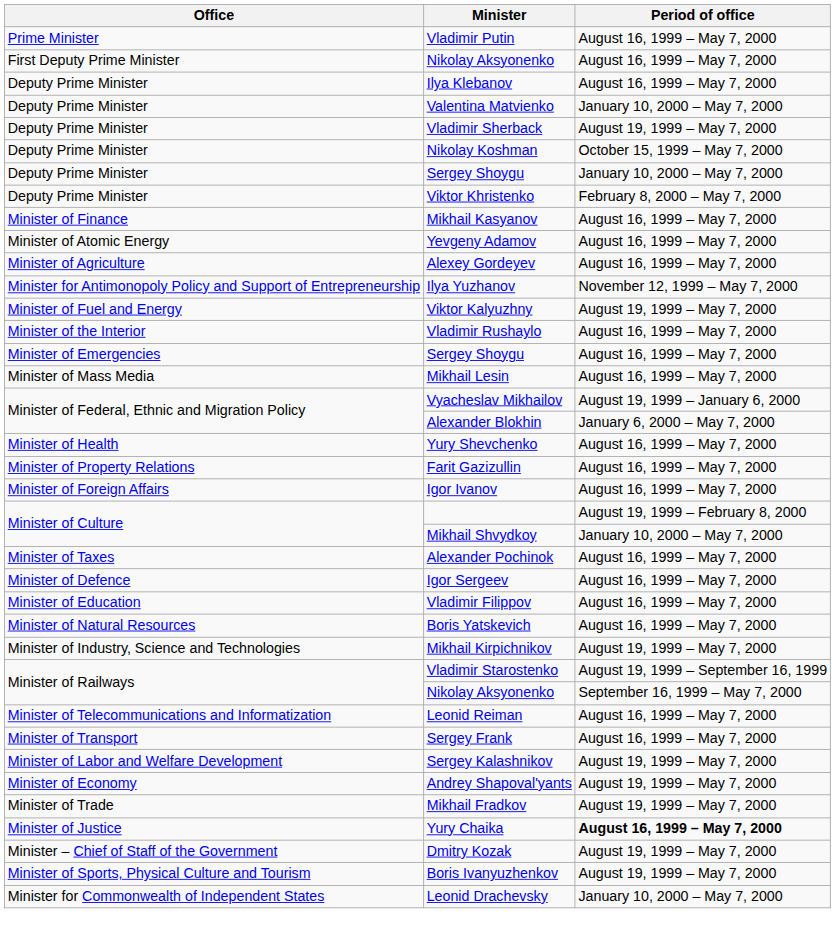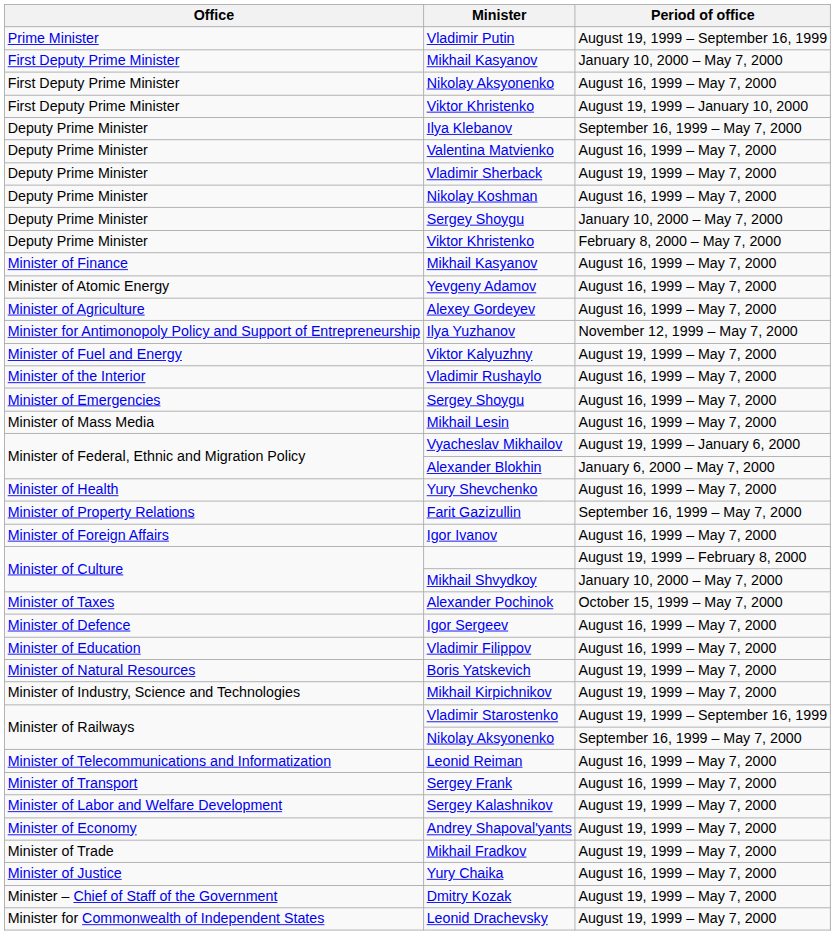 <table class=wikitable>
 <tr>
 <th>Office</th>
 <th>Minister</th>
 <th>Period of office</th>
 </tr>
 <tr>
 <td><a href='#'>Prime Minister</a></td>
 <td><a href='#'>Vladimir Putin</a></td>
-<td>August 16, 1999 – May 7, 2000</td>
+<td>August 19, 1999 – September 16, 1999</td>
+</tr>
+<tr>
+<td><a href='#'>First Deputy Prime Minister</a></td>
+<td><a href='#'>Mikhail Kasyanov</a></td>
+<td>January 10, 2000 – May 7, 2000</td>
 </tr>
 <tr>
 <td>First Deputy Prime Minister</td>
 <td><a href='#'>Nikolay Aksyonenko</a></td>
 <td>August 16, 1999 – May 7, 2000</td>
 </tr>
 <tr>
+<td>First Deputy Prime Minister</td>
+<td><a href='#'>Viktor Khristenko</a></td>
+<td>August 19, 1999 – January 10, 2000</td>
+</tr>
+<tr>
 <td>Deputy Prime Minister</td>
 <td><a href='#'>Ilya Klebanov</a></td>
-<td>August 16, 1999 – May 7, 2000</td>
+<td>September 16, 1999 – May 7, 2000</td>
 </tr>
 <tr>
 <td>Deputy Prime Minister</td>
 <td><a href='#'>Valentina Matvienko</a></td>
-<td>January 10, 2000 – May 7, 2000</td>
+<td>August 16, 1999 – May 7, 2000</td>
 </tr>
 <tr>
 <td>Deputy Prime Minister</td>
 <td><a href='#'>Vladimir Sherback</a></td>
 <td>August 19, 1999 – May 7, 2000</td>
 </tr>
 <tr>
 <td>Deputy Prime Minister</td>
 <td><a href='#'>Nikolay Koshman</a></td>
-<td>October 15, 1999 – May 7, 2000</td>
+<td>August 16, 1999 – May 7, 2000</td>
 </tr>
 <tr>
 <td>Deputy Prime Minister</td>
 <td><a href='#'>Sergey Shoygu</a></td>
 <td>January 10, 2000 – May 7, 2000</td>
 </tr>
 <tr>
 <td>Deputy Prime Minister</td>
 <td><a href='#'>Viktor Khristenko</a></td>
 <td>February 8, 2000 – May 7, 2000</td>
 </tr>
 <tr>
 <td><a href='#'>Minister of Finance</a></td>
 <td><a href='#'>Mikhail Kasyanov</a></td>
 <td>August 16, 1999 – May 7, 2000</td>
 </tr>
 <tr>
 <td>Minister of Atomic Energy</td>
 <td><a href='#'>Yevgeny Adamov</a></td>
 <td>August 16, 1999 – May 7, 2000</td>
 </tr>
 <tr>
 <td><a href='#'>Minister of Agriculture</a></td>
 <td><a href='#'>Alexey Gordeyev</a></td>
 <td>August 16, 1999 – May 7, 2000</td>
 </tr>
 <tr>
 <td><a href='#'>Minister for Antimonopoly Policy and Support of Entrepreneurship</a></td>
 <td><a href='#'>Ilya Yuzhanov</a></td>
 <td>November 12, 1999 – May 7, 2000</td>
 </tr>
 <tr>
 <td><a href='#'>Minister of Fuel and Energy</a></td>
 <td><a href='#'>Viktor Kalyuzhny</a></td>
 <td>August 19, 1999 – May 7, 2000</td>
 </tr>
 <tr>
 <td><a href='#'>Minister of the Interior</a></td>
 <td><a href='#'>Vladimir Rushaylo</a></td>
 <td>August 16, 1999 – May 7, 2000</td>
 </tr>
 <tr>
 <td><a href='#'>Minister of Emergencies</a></td>
 <td><a href='#'>Sergey Shoygu</a></td>
 <td>August 16, 1999 – May 7, 2000</td>
 </tr>
 <tr>
 <td>Minister of Mass Media</td>
 <td><a href='#'>Mikhail Lesin</a></td>
 <td>August 16, 1999 – May 7, 2000</td>
 </tr>
 <tr>
 <td rowspan=2>Minister of Federal, Ethnic and Migration Policy</td>
 <td><a href='#'>Vyacheslav Mikhailov</a></td>
 <td>August 19, 1999 – January 6, 2000</td>
 </tr>
 <tr>
 <td><a href='#'>Alexander Blokhin</a></td>
 <td>January 6, 2000 – May 7, 2000</td>
 </tr>
 <tr>
 <td><a href='#'>Minister of Health</a></td>
 <td><a href='#'>Yury Shevchenko</a></td>
 <td>August 16, 1999 – May 7, 2000</td>
 </tr>
 <tr>
 <td><a href='#'>Minister of Property Relations</a></td>
 <td><a href='#'>Farit Gazizullin</a></td>
-<td>August 16, 1999 – May 7, 2000</td>
+<td>September 16, 1999 – May 7, 2000</td>
 </tr>
 <tr>
 <td><a href='#'>Minister of Foreign Affairs</a></td>
 <td><a href='#'>Igor Ivanov</a></td>
 <td>August 16, 1999 – May 7, 2000</td>
 </tr>
 <tr>
 <td rowspan=2><a href='#'>Minister of Culture</a></td>
 <td></td>
 <td>August 19, 1999 – February 8, 2000</td>
 </tr>
 <tr>
 <td><a href='#'>Mikhail Shvydkoy</a></td>
 <td>January 10, 2000 – May 7, 2000</td>
 </tr>
 <tr>
 <td><a href='#'>Minister of Taxes</a></td>
 <td><a href='#'>Alexander Pochinok</a></td>
-<td>August 16, 1999 – May 7, 2000</td>
+<td>October 15, 1999 – May 7, 2000</td>
 </tr>
 <tr>
 <td><a href='#'>Minister of Defence</a></td>
 <td><a href='#'>Igor Sergeev</a></td>
 <td>August 16, 1999 – May 7, 2000</td>
 </tr>
 <tr>
 <td><a href='#'>Minister of Education</a></td>
 <td><a href='#'>Vladimir Filippov</a></td>
 <td>August 16, 1999 – May 7, 2000</td>
 </tr>
 <tr>
 <td><a href='#'>Minister of Natural Resources</a></td>
 <td><a href='#'>Boris Yatskevich</a></td>
-<td>August 16, 1999 – May 7, 2000</td>
+<td>August 19, 1999 – May 7, 2000</td>
 </tr>
 <tr>
 <td>Minister of Industry, Science and Technologies</td>
 <td><a href='#'>Mikhail Kirpichnikov</a></td>
 <td>August 19, 1999 – May 7, 2000</td>
 </tr>
 <tr>
 <td rowspan=2>Minister of Railways</td>
 <td><a href='#'>Vladimir Starostenko</a></td>
 <td>August 19, 1999 – September 16, 1999</td>
 </tr>
 <tr>
 <td><a href='#'>Nikolay Aksyonenko</a></td>
 <td>September 16, 1999 – May 7, 2000</td>
 </tr>
 <tr>
 <td><a href='#'>Minister of Telecommunications and Informatization</a></td>
 <td><a href='#'>Leonid Reiman</a></td>
 <td>August 16, 1999 – May 7, 2000</td>
 </tr>
 <tr>
 <td><a href='#'>Minister of Transport</a></td>
 <td><a href='#'>Sergey Frank</a></td>
 <td>August 16, 1999 – May 7, 2000</td>
 </tr>
 <tr>
 <td><a href='#'>Minister of Labor and Welfare Development</a></td>
 <td><a href='#'>Sergey Kalashnikov</a></td>
 <td>August 19, 1999 – May 7, 2000</td>
 </tr>
 <tr>
 <td><a href='#'>Minister of Economy</a></td>
 <td><a href='#'>Andrey Shapoval'yants</a></td>
 <td>August 19, 1999 – May 7, 2000</td>
 </tr>
 <tr>
 <td>Minister of Trade</td>
 <td><a href='#'>Mikhail Fradkov</a></td>
 <td>August 19, 1999 – May 7, 2000</td>
 </tr>
 <tr>
 <td><a href='#'>Minister of Justice</a></td>
 <td><a href='#'>Yury Chaika</a></td>
-<td><strong>August 16, 1999 – May 7, 2000</strong></td>
+<td>August 16, 1999 – May 7, 2000</td>
 </tr>
 <tr>
 <td>Minister – <a href='#'>Chief of Staff of the Government</a></td>
 <td><a href='#'>Dmitry Kozak</a></td>
 <td>August 19, 1999 – May 7, 2000</td>
 </tr>
 <tr>
-<td><a href='#'>Minister of Sports, Physical Culture and Tourism</a></td>
-<td><a href='#'>Boris Ivanyuzhenkov</a></td>
+<td>Minister for <a href='#'>Commonwealth of Independent States</a></td>
+<td><a href='#'>Leonid Drachevsky</a></td>
 <td>August 19, 1999 – May 7, 2000</td>
 </tr>
-<tr>
-<td>Minister for <a href='#'>Commonwealth of Independent States</a></td>
-<td><a href='#'>Leonid Drachevsky</a></td>
-<td>January 10, 2000 – May 7, 2000</td>
-</tr>
 </table>
